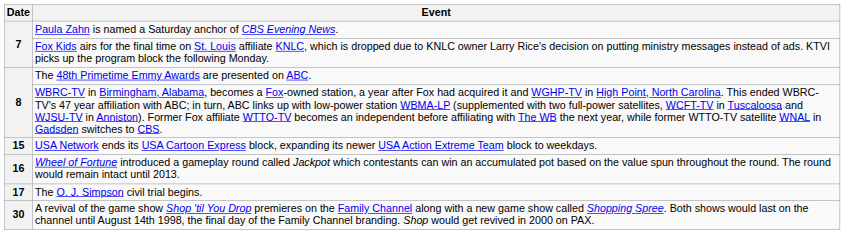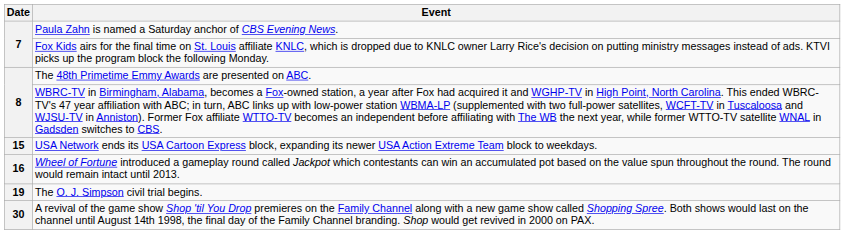 <table class="wikitable">
 <tr>
 <th>Date</th>
 <th>Event</th>
 </tr>
 <tr>
 <th rowspan="2">7</th>
 <td><a href='#'>Paula Zahn</a> is named a Saturday anchor of <em><a href='#'>CBS Evening News</a></em>.</td>
 </tr>
 <tr>
 <td><a href='#'>Fox Kids</a> airs for the final time on <a href='#'>St. Louis</a> affiliate <a href='#'>KNLC</a>, which is dropped due to KNLC owner Larry Rice's decision on putting ministry messages instead of ads. KTVI picks up the program block the following Monday.</td>
 </tr>
 <tr>
 <th rowspan="2">8</th>
 <td>The <a href='#'>48th Primetime Emmy Awards</a> are presented on <a href='#'>ABC</a>.</td>
 </tr>
 <tr>
 <td><a href='#'>WBRC-TV</a> in <a href='#'>Birmingham, Alabama</a>, becomes a <a href='#'>Fox</a>-owned station, a year after Fox had acquired it and <a href='#'>WGHP-TV</a> in <a href='#'>High Point, North Carolina</a>. This ended WBRC-TV's 47 year affiliation with ABC; in turn, ABC links up with low-power station <a href='#'>WBMA-LP</a> (supplemented with two full-power satellites, <a href='#'>WCFT-TV</a> in <a href='#'>Tuscaloosa</a> and <a href='#'>WJSU-TV</a> in <a href='#'>Anniston</a>). Former Fox affiliate <a href='#'>WTTO-TV</a> becomes an independent before affiliating with <a href='#'>The WB</a> the next year, while former WTTO-TV satellite <a href='#'>WNAL</a> in <a href='#'>Gadsden</a> switches to <a href='#'>CBS</a>.</td>
 </tr>
 <tr>
 <th>15</th>
 <td><a href='#'>USA Network</a> ends its <a href='#'>USA Cartoon Express</a> block, expanding its newer <a href='#'>USA Action Extreme Team</a> block to weekdays.</td>
 </tr>
 <tr>
 <th>16</th>
 <td><em><a href='#'>Wheel of Fortune</a></em> introduced a gameplay round called <em>Jackpot</em> which contestants can win an accumulated pot based on the value spun throughout the round. The round would remain intact until 2013.</td>
 </tr>
 <tr>
-<th>17</th>
+<th>19</th>
 <td>The <a href='#'>O. J. Simpson</a> civil trial begins.</td>
 </tr>
 <tr>
 <th>30</th>
 <td>A revival of the game show <em><a href='#'>Shop 'til You Drop</a></em> premieres on the <a href='#'>Family Channel</a> along with a new game show called <em><a href='#'>Shopping Spree</a></em>. Both shows would last on the channel until August 14th 1998, the final day of the Family Channel branding. <em>Shop</em> would get revived in 2000 on PAX.</td>
 </tr>
 </table>
